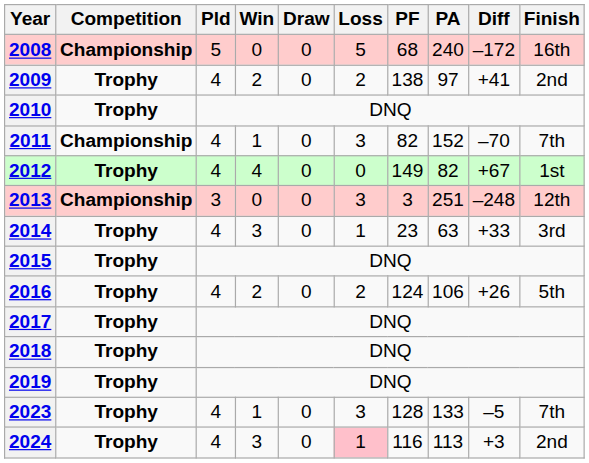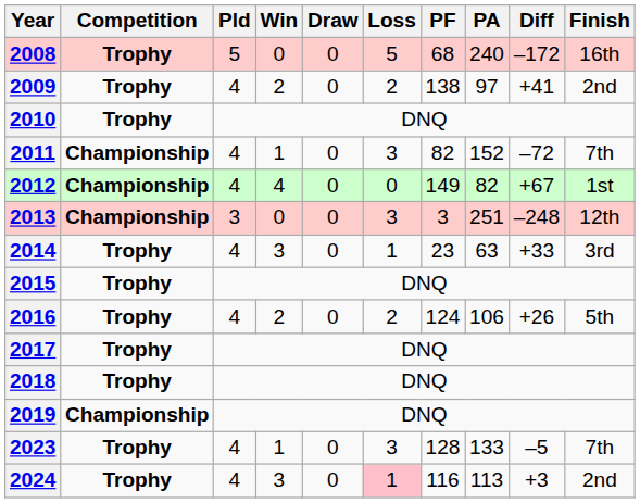 <table class="wikitable" style="text-align:center">
 <tr>
 <th>Year</th>
 <th>Competition</th>
 <th>Pld</th>
 <th>Win</th>
 <th>Draw</th>
 <th>Loss</th>
 <th>PF</th>
 <th>PA</th>
 <th>Diff</th>
 <th>Finish</th>
 </tr>
 <tr bgcolor="#ffcccc">
 <td><strong><a href='#'>2008</a></strong></td>
-<td><strong>Championship</strong></td>
+<td><strong>Trophy</strong></td>
 <td>5</td>
 <td>0</td>
 <td>0</td>
 <td>5</td>
 <td>68</td>
 <td>240</td>
 <td>–172</td>
 <td>16th</td>
 </tr>
 <tr>
 <th><a href='#'>2009</a></th>
 <td><strong>Trophy</strong></td>
 <td>4</td>
 <td>2</td>
 <td>0</td>
 <td>2</td>
 <td>138</td>
 <td>97</td>
 <td>+41</td>
 <td>2nd</td>
 </tr>
 <tr>
 <th><a href='#'>2010</a></th>
 <td><strong>Trophy</strong></td>
 <td colspan=8>DNQ</td>
 </tr>
 <tr>
 <th><strong><a href='#'>2011</a></strong></th>
 <td><strong>Championship</strong></td>
 <td>4</td>
 <td>1</td>
 <td>0</td>
 <td>3</td>
 <td>82</td>
 <td>152</td>
-<td>–70</td>
+<td>–72</td>
 <td>7th</td>
 </tr>
 <tr bgcolor="#ccffcc">
 <td><strong><a href='#'>2012</a></strong></td>
-<td><strong>Trophy</strong></td>
+<td><strong>Championship</strong></td>
 <td>4</td>
 <td>4</td>
 <td>0</td>
 <td>0</td>
 <td>149</td>
 <td>82</td>
 <td>+67</td>
 <td>1st</td>
 </tr>
 <tr bgcolor="#ffcccc">
 <td><strong><a href='#'>2013</a></strong></td>
 <td><strong>Championship</strong></td>
 <td>3</td>
 <td>0</td>
 <td>0</td>
 <td>3</td>
 <td>3</td>
 <td>251</td>
 <td>–248</td>
 <td>12th</td>
 </tr>
 <tr>
 <th><strong><a href='#'>2014</a></strong></th>
 <td><strong>Trophy</strong></td>
 <td>4</td>
 <td>3</td>
 <td>0</td>
 <td>1</td>
 <td>23</td>
 <td>63</td>
 <td>+33</td>
 <td>3rd</td>
 </tr>
 <tr>
 <th><a href='#'>2015</a></th>
 <td><strong>Trophy</strong></td>
 <td colspan=8>DNQ</td>
 </tr>
 <tr>
 <th><a href='#'>2016</a></th>
 <td><strong>Trophy</strong></td>
 <td>4</td>
 <td>2</td>
 <td>0</td>
 <td>2</td>
 <td>124</td>
 <td>106</td>
 <td>+26</td>
 <td>5th</td>
 </tr>
 <tr>
 <th><a href='#'>2017</a></th>
 <td><strong>Trophy</strong></td>
 <td colspan=8>DNQ</td>
 </tr>
 <tr>
 <th><a href='#'>2018</a></th>
 <td><strong>Trophy</strong></td>
 <td colspan=8>DNQ</td>
 </tr>
 <tr>
 <th><a href='#'>2019</a></th>
-<td><strong>Trophy</strong></td>
+<td><strong>Championship</strong></td>
 <td colspan=8>DNQ</td>
 </tr>
 <tr>
 <th><a href='#'>2023</a></th>
 <td><strong>Trophy</strong></td>
 <td>4</td>
 <td>1</td>
 <td>0</td>
 <td>3</td>
 <td>128</td>
 <td>133</td>
 <td>–5</td>
 <td>7th</td>
 </tr>
 <tr>
 <th><a href='#'>2024</a></th>
 <td><strong>Trophy</strong></td>
 <td>4</td>
 <td>3</td>
 <td>0</td>
 <td style="background: pink;">1</td>
 <td>116</td>
 <td>113</td>
 <td>+3</td>
 <td>2nd</td>
 </tr>
 </table>
